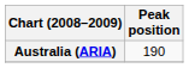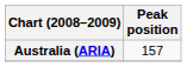 <table class="wikitable sortable plainrowheaders" style="text-align:center">
 <tr>
 <th scope="col">Chart (2008–2009)</th>
 <th scope="col">Peak<br>position</th>
 </tr>
 <tr>
 <th scope="row">Australia (<a href='#'>ARIA</a>)</th>
-<td>190</td>
+<td>157</td>
 </tr>
 <tr>
 </tr>
 <tr>
 </tr>
 <tr>
 </tr>
 <tr>
 </tr>
 </table>
